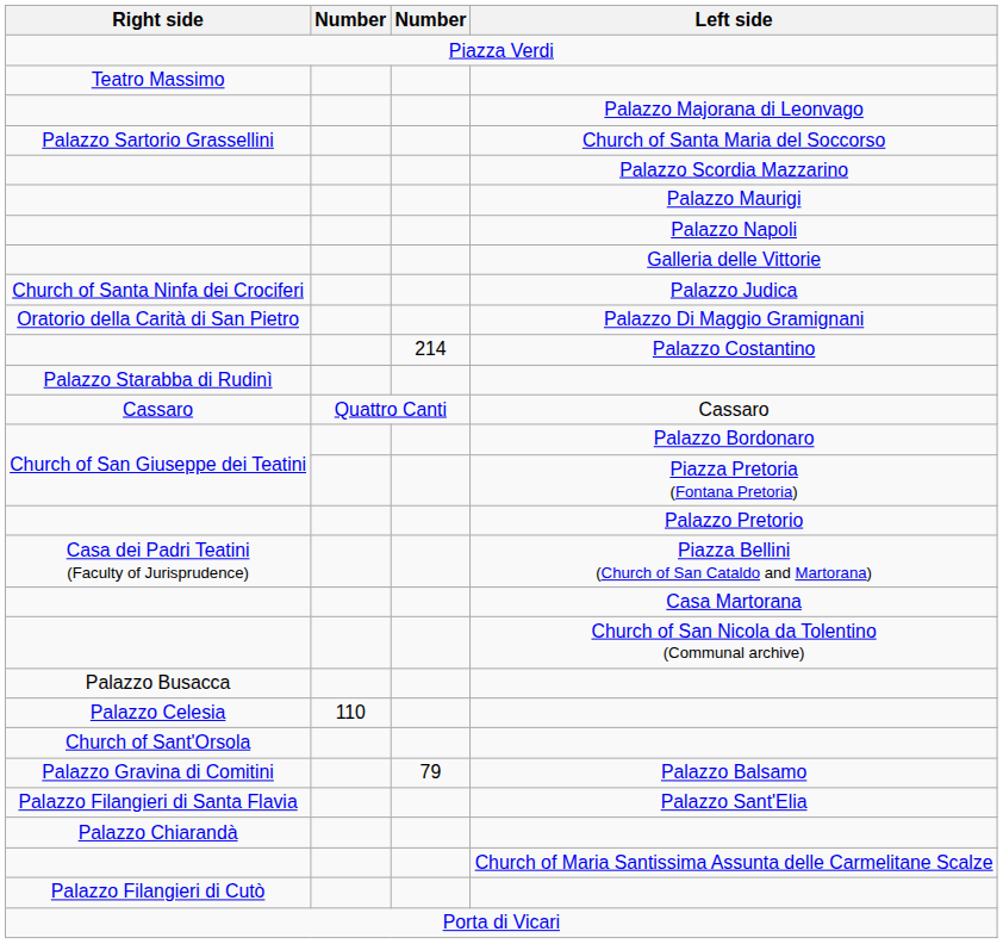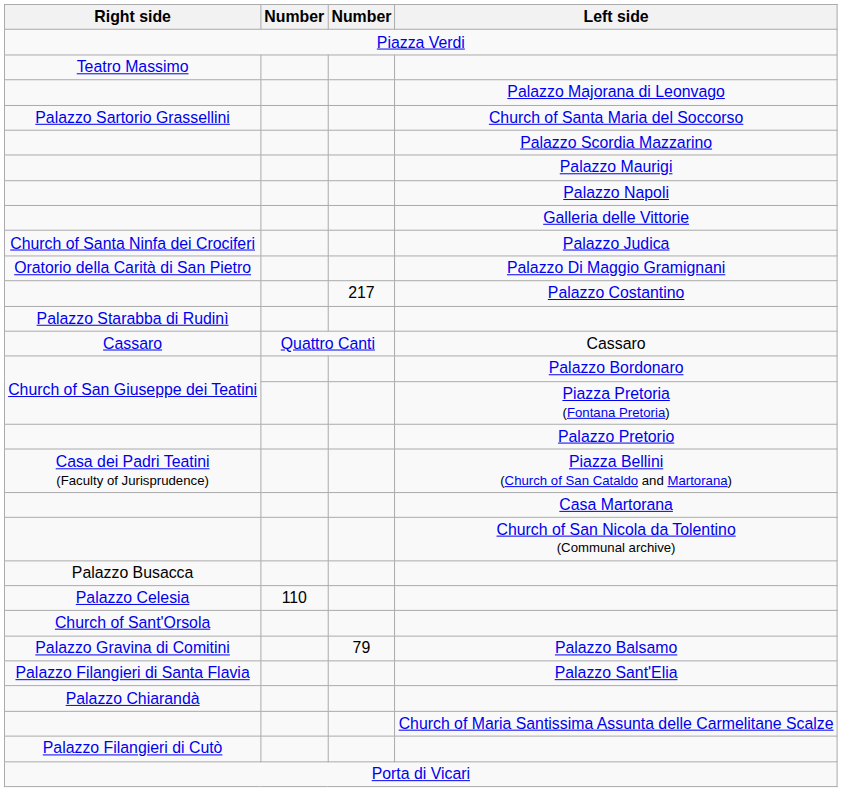 <table class="wikitable" style="text-align:center;">
 <tr>
 <th>Right side</th>
 <th>Number</th>
 <th>Number</th>
 <th>Left side</th>
 </tr>
 <tr>
 <td colspan="5"><a href='#'>Piazza Verdi</a></td>
 </tr>
 <tr>
 <td><a href='#'>Teatro Massimo</a></td>
 <td></td>
 <td></td>
 <td></td>
 </tr>
 <tr>
 <td></td>
 <td></td>
 <td></td>
 <td><a href='#'>Palazzo Majorana di Leonvago</a></td>
 </tr>
 <tr>
 <td><a href='#'>Palazzo Sartorio Grassellini</a></td>
 <td></td>
 <td></td>
 <td><a href='#'>Church of Santa Maria del Soccorso</a></td>
 </tr>
 <tr>
 <td></td>
 <td></td>
 <td></td>
 <td><a href='#'>Palazzo Scordia Mazzarino</a></td>
 </tr>
 <tr>
 <td></td>
 <td></td>
 <td></td>
 <td><a href='#'>Palazzo Maurigi</a></td>
 </tr>
 <tr>
 <td></td>
 <td></td>
 <td></td>
 <td><a href='#'>Palazzo Napoli</a></td>
 </tr>
 <tr>
 <td></td>
 <td></td>
 <td></td>
 <td><a href='#'>Galleria delle Vittorie</a></td>
 </tr>
 <tr>
 <td><a href='#'>Church of Santa Ninfa dei Crociferi</a></td>
 <td></td>
 <td></td>
 <td><a href='#'>Palazzo Judica</a></td>
 </tr>
 <tr>
 <td><a href='#'>Oratorio della Carità di San Pietro</a></td>
 <td></td>
 <td></td>
 <td><a href='#'>Palazzo Di Maggio Gramignani</a></td>
 </tr>
 <tr>
 <td></td>
 <td></td>
-<td>214</td>
+<td>217</td>
 <td><a href='#'>Palazzo Costantino</a></td>
 </tr>
 <tr>
 <td><a href='#'>Palazzo Starabba di Rudinì</a></td>
 <td></td>
 <td></td>
 <td></td>
 </tr>
 <tr>
 <td><a href='#'>Cassaro</a></td>
 <td colspan="2"><a href='#'>Quattro Canti</a></td>
 <td>Cassaro</td>
 </tr>
 <tr>
 <td rowspan="2"><a href='#'>Church of San Giuseppe dei Teatini</a></td>
 <td></td>
 <td></td>
 <td><a href='#'>Palazzo Bordonaro</a></td>
 </tr>
 <tr>
 <td></td>
 <td></td>
 <td><a href='#'>Piazza Pretoria</a><br><small>(<a href='#'>Fontana Pretoria</a>)</small></td>
 </tr>
 <tr>
 <td></td>
 <td></td>
 <td></td>
 <td><a href='#'>Palazzo Pretorio</a></td>
 </tr>
 <tr>
 <td><a href='#'>Casa dei Padri Teatini</a><br><small>(Faculty of Jurisprudence)</small></td>
 <td></td>
 <td></td>
 <td><a href='#'>Piazza Bellini</a><br><small>(<a href='#'>Church of San Cataldo</a> and <a href='#'>Martorana</a>)</small></td>
 </tr>
 <tr>
 <td></td>
 <td></td>
 <td></td>
 <td><a href='#'>Casa Martorana</a></td>
 </tr>
 <tr>
 <td></td>
 <td></td>
 <td></td>
 <td><a href='#'>Church of San Nicola da Tolentino</a><br><small>(Communal archive)</small></td>
 </tr>
 <tr>
 <td>Palazzo Busacca</td>
 <td></td>
 <td></td>
 <td></td>
 </tr>
 <tr>
 <td><a href='#'>Palazzo Celesia</a></td>
 <td>110</td>
 <td></td>
 <td></td>
 </tr>
 <tr>
 <td><a href='#'>Church of Sant'Orsola</a></td>
 <td></td>
 <td></td>
 <td></td>
 </tr>
 <tr>
 <td><a href='#'>Palazzo Gravina di Comitini</a></td>
 <td></td>
 <td>79</td>
 <td><a href='#'>Palazzo Balsamo</a></td>
 </tr>
 <tr>
 <td><a href='#'>Palazzo Filangieri di Santa Flavia</a></td>
 <td></td>
 <td></td>
 <td><a href='#'>Palazzo Sant'Elia</a></td>
 </tr>
 <tr>
 <td><a href='#'>Palazzo Chiarandà</a></td>
 <td></td>
 <td></td>
 <td></td>
 </tr>
 <tr>
 <td></td>
 <td></td>
 <td></td>
 <td><a href='#'>Church of Maria Santissima Assunta delle Carmelitane Scalze</a></td>
 </tr>
 <tr>
 <td><a href='#'>Palazzo Filangieri di Cutò</a></td>
 <td></td>
 <td></td>
 <td></td>
 </tr>
 <tr>
 <td colspan="5"><a href='#'>Porta di Vicari</a></td>
 </tr>
 </table>
